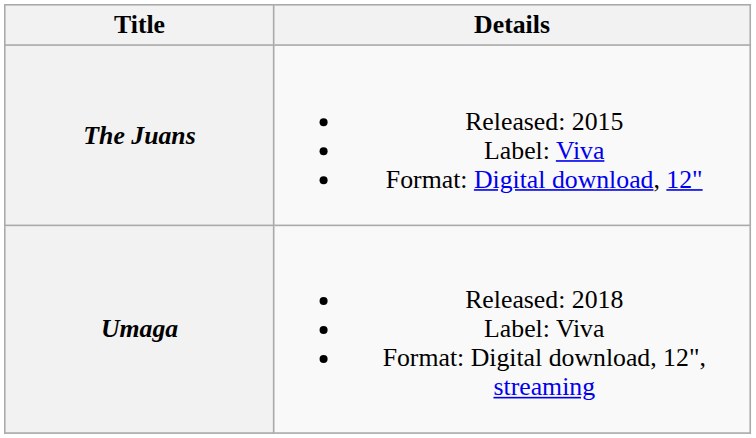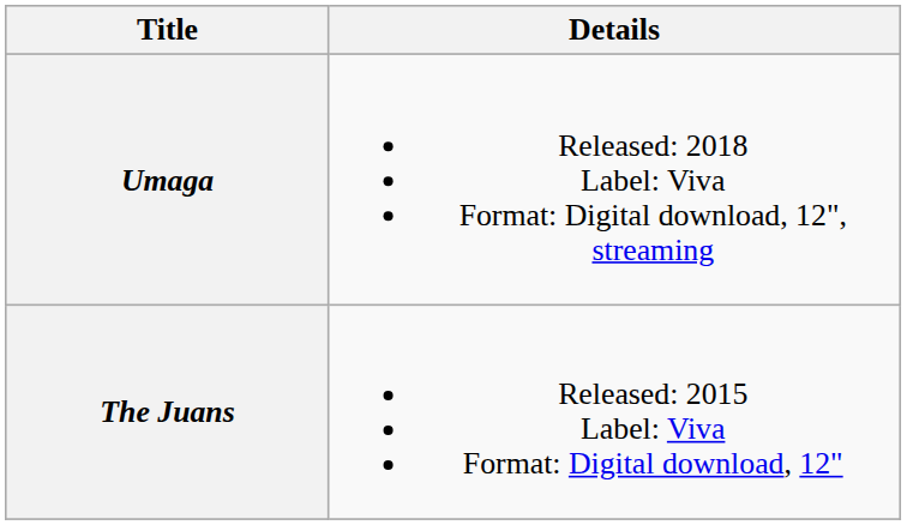 <table class="wikitable plainrowheaders" style="text-align:center;">
 <tr>
 <th scope="col" style="width:10em;">Title</th>
 <th scope="col" style="width:18em;">Details</th>
 </tr>
 <tr>
+<th scope="row"><em>Umaga</em></th>
+<td><br><ul><li>Released: 2018</li><li>Label: Viva</li><li>Format: Digital download, 12", <a href='#'>streaming</a></li></ul></td>
+</tr>
+<tr>
 <th scope="row"><em>The Juans</em></th>
 <td><br><ul><li>Released: 2015</li><li>Label: <a href='#'>Viva</a></li><li>Format: <a href='#'>Digital download</a>, <a href='#'>12"</a></li></ul></td>
 </tr>
-<tr>
-<th scope="row"><em>Umaga</em></th>
-<td><br><ul><li>Released: 2018</li><li>Label: Viva</li><li>Format: Digital download, 12", <a href='#'>streaming</a></li></ul></td>
-</tr>
 </table>
